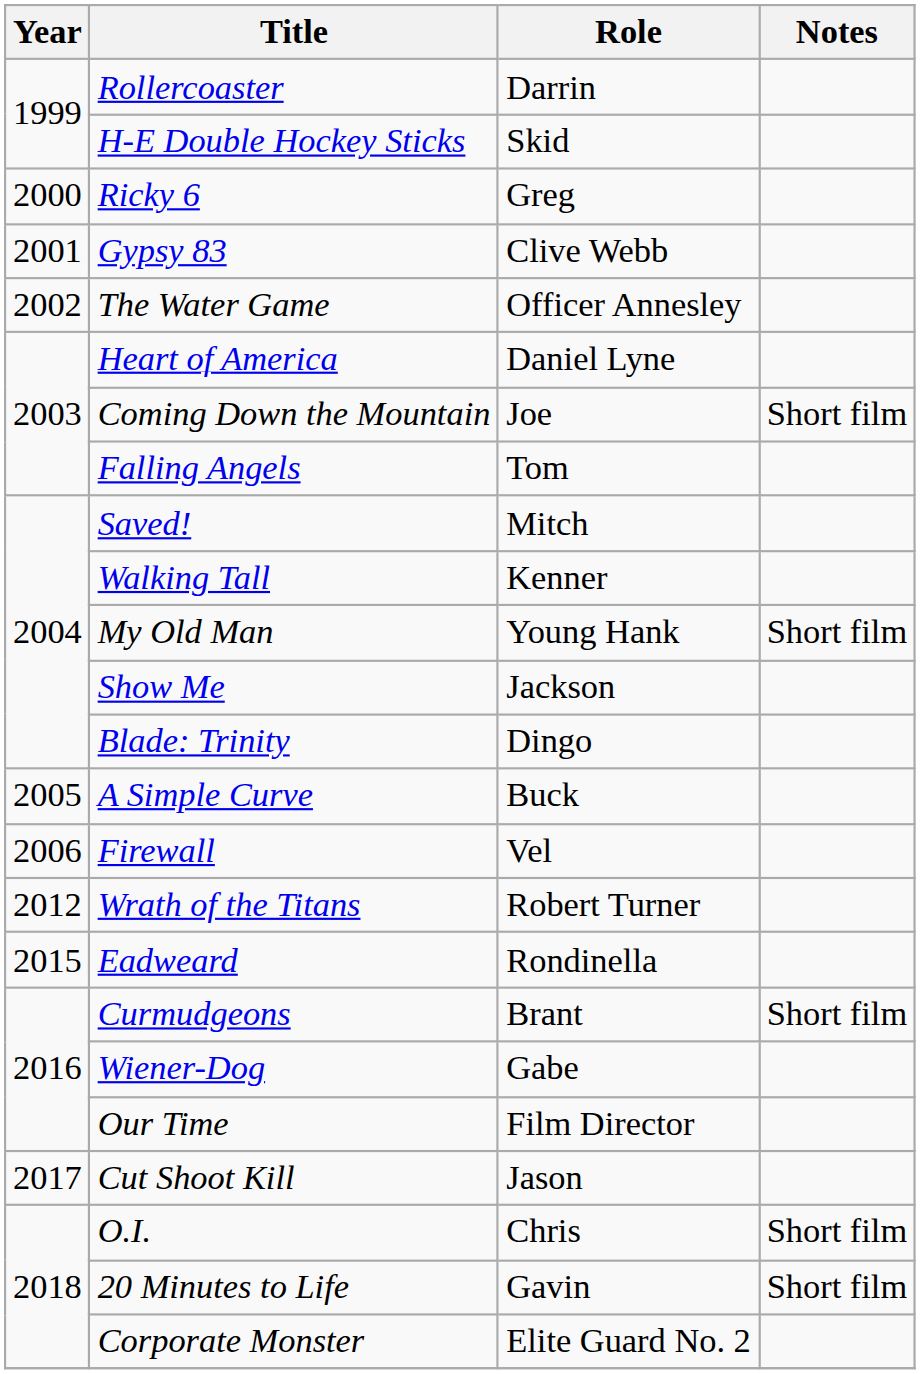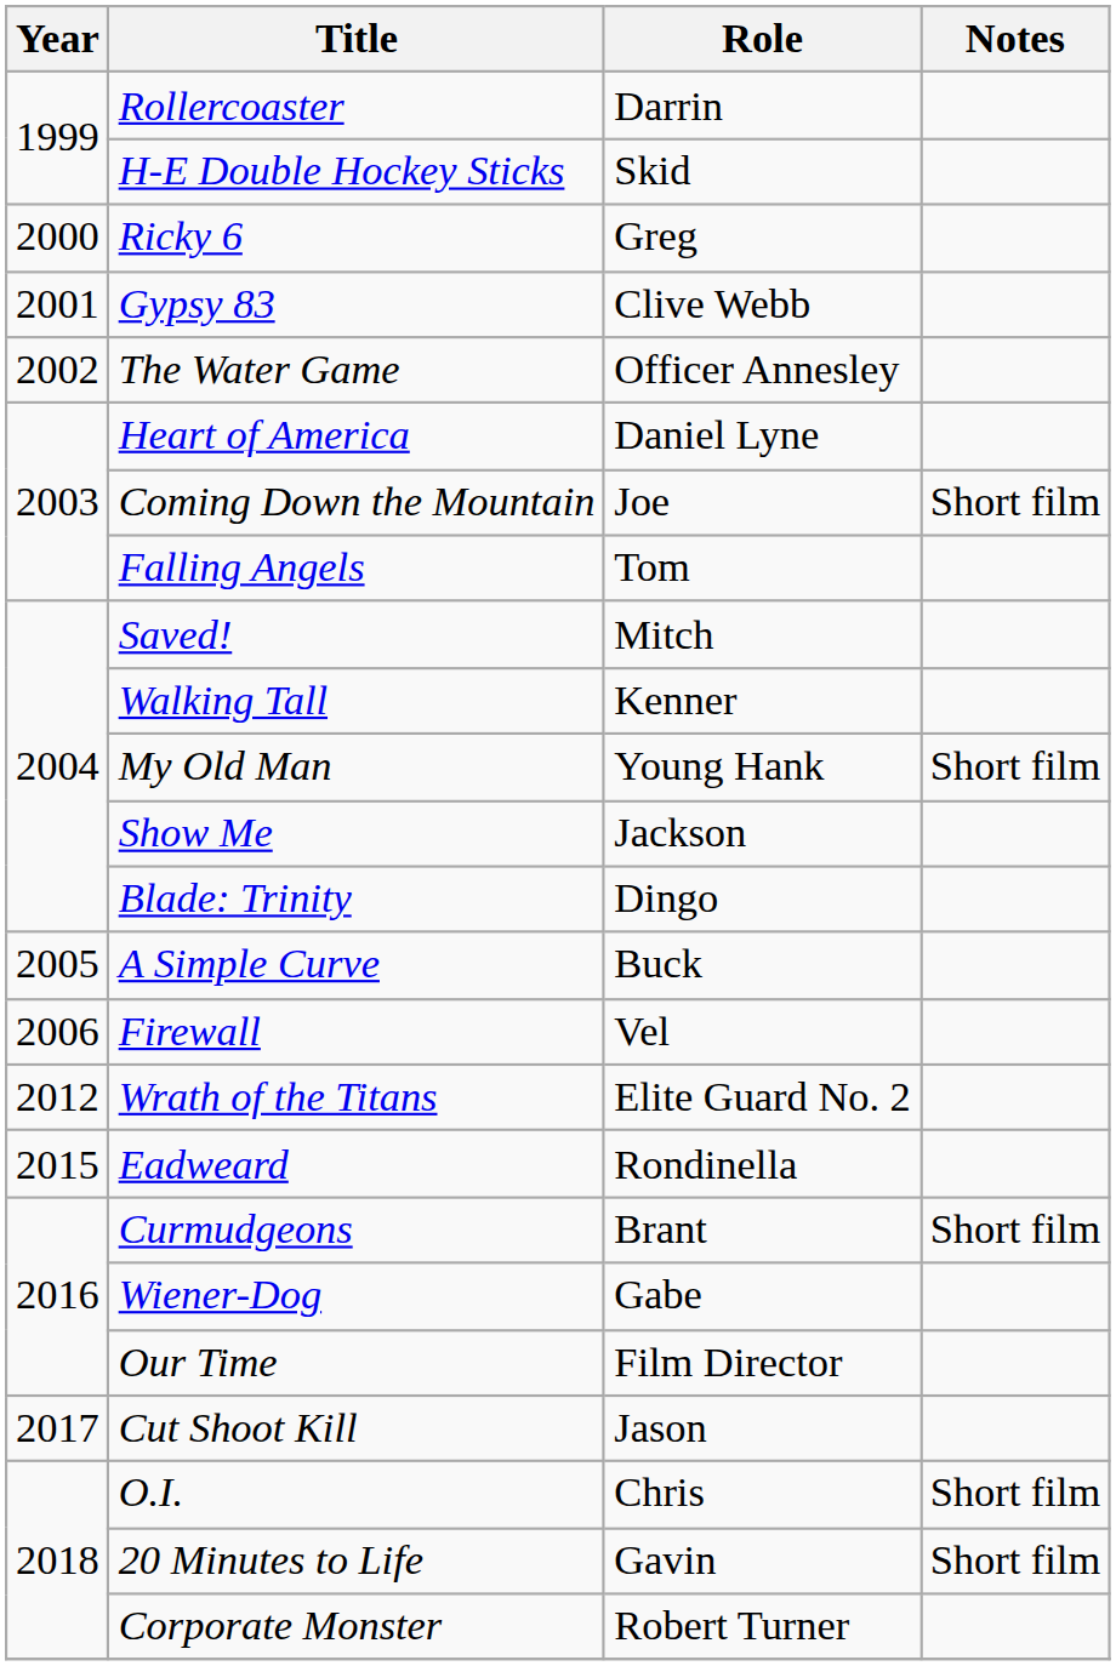 <table class="wikitable sortable">
 <tr>
 <th scope="col">Year</th>
 <th scope="col">Title</th>
 <th scope="col">Role</th>
 <th scope="col" class="unsortable">Notes</th>
 </tr>
 <tr>
 <td rowspan=2>1999</td>
 <td><em><a href='#'>Rollercoaster</a></em></td>
 <td>Darrin</td>
 <td></td>
 </tr>
 <tr>
 <td><em><a href='#'>H-E Double Hockey Sticks</a></em></td>
 <td>Skid</td>
 <td></td>
 </tr>
 <tr>
 <td>2000</td>
 <td><em><a href='#'>Ricky 6</a></em></td>
 <td>Greg</td>
 <td></td>
 </tr>
 <tr>
 <td>2001</td>
 <td><em><a href='#'>Gypsy 83</a></em></td>
 <td>Clive Webb</td>
 <td></td>
 </tr>
 <tr>
 <td>2002</td>
 <td data-sort-value="Water Game, The"><em>The Water Game</em></td>
 <td>Officer Annesley</td>
 <td></td>
 </tr>
 <tr>
 <td rowspan=3>2003</td>
 <td><em><a href='#'>Heart of America</a></em></td>
 <td>Daniel Lyne</td>
 <td></td>
 </tr>
 <tr>
 <td><em>Coming Down the Mountain</em></td>
 <td>Joe</td>
 <td>Short film</td>
 </tr>
 <tr>
 <td><em><a href='#'>Falling Angels</a></em></td>
 <td>Tom</td>
 <td></td>
 </tr>
 <tr>
 <td rowspan=5>2004</td>
 <td><em><a href='#'>Saved!</a></em></td>
 <td>Mitch</td>
 <td></td>
 </tr>
 <tr>
 <td><em><a href='#'>Walking Tall</a></em></td>
 <td>Kenner</td>
 <td></td>
 </tr>
 <tr>
 <td><em>My Old Man</em></td>
 <td>Young Hank</td>
 <td>Short film</td>
 </tr>
 <tr>
 <td><em><a href='#'>Show Me</a></em></td>
 <td>Jackson</td>
 <td></td>
 </tr>
 <tr>
 <td><em><a href='#'>Blade: Trinity</a></em></td>
 <td>Dingo</td>
 <td></td>
 </tr>
 <tr>
 <td>2005</td>
 <td data-sort-value="Simple Curve, A"><em><a href='#'>A Simple Curve</a></em></td>
 <td>Buck</td>
 <td></td>
 </tr>
 <tr>
 <td>2006</td>
 <td><em><a href='#'>Firewall</a></em></td>
 <td>Vel</td>
 <td></td>
 </tr>
 <tr>
 <td>2012</td>
 <td><em><a href='#'>Wrath of the Titans</a></em></td>
-<td>Robert Turner</td>
+<td>Elite Guard No. 2</td>
 <td></td>
 </tr>
 <tr>
 <td>2015</td>
 <td><em><a href='#'>Eadweard</a></em></td>
 <td>Rondinella</td>
 <td></td>
 </tr>
 <tr>
 <td rowspan=3>2016</td>
 <td><em><a href='#'>Curmudgeons</a></em></td>
 <td>Brant</td>
 <td>Short film</td>
 </tr>
 <tr>
 <td><em><a href='#'>Wiener-Dog</a></em></td>
 <td>Gabe</td>
 <td></td>
 </tr>
 <tr>
 <td><em>Our Time</em></td>
 <td>Film Director</td>
 <td></td>
 </tr>
 <tr>
 <td>2017</td>
 <td><em>Cut Shoot Kill</em></td>
 <td>Jason</td>
 <td></td>
 </tr>
 <tr>
 <td rowspan=3>2018</td>
 <td><em>O.I.</em></td>
 <td>Chris</td>
 <td>Short film</td>
 </tr>
 <tr>
 <td><em>20 Minutes to Life</em></td>
 <td>Gavin</td>
 <td>Short film</td>
 </tr>
 <tr>
 <td><em>Corporate Monster</em></td>
-<td>Elite Guard No. 2</td>
+<td>Robert Turner</td>
 <td></td>
 </tr>
 <tr>
 </tr>
 </table>
